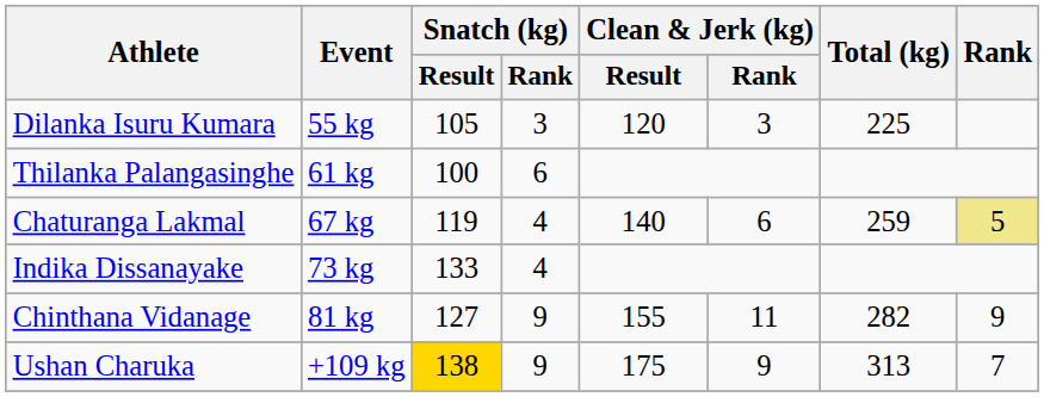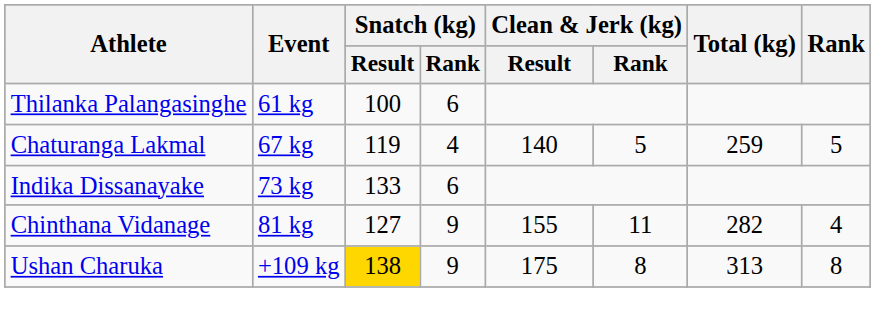 <table class="wikitable" style="font-size:90%">
 <tr>
 <th rowspan=2>Athlete</th>
 <th rowspan=2>Event</th>
 <th colspan="2">Snatch (kg)</th>
 <th colspan="2">Clean & Jerk (kg)</th>
 <th rowspan="2">Total (kg)</th>
 <th rowspan="2">Rank</th>
 </tr>
 <tr style="font-size:95%">
 <th>Result</th>
 <th>Rank</th>
 <th>Result</th>
 <th>Rank</th>
 </tr>
 <tr align=center>
-<td align=left><a href='#'>Dilanka Isuru Kumara</a></td>
-<td align=left><a href='#'>55 kg</a></td>
-<td>105</td>
-<td>3</td>
-<td>120</td>
-<td>3</td>
-<td>225</td>
-<td></td>
-</tr>
-<tr align=center>
 <td align=left><a href='#'>Thilanka Palangasinghe</a></td>
 <td align=left><a href='#'>61 kg</a></td>
 <td>100</td>
 <td>6</td>
 <td colspan=2></td>
 <td colspan=2></td>
 </tr>
 <tr align=center>
 <td align=left><a href='#'>Chaturanga Lakmal</a></td>
 <td align=left><a href='#'>67 kg</a></td>
 <td>119</td>
 <td>4</td>
 <td>140</td>
-<td>6</td>
+<td>5</td>
 <td>259</td>
-<td style="background: khaki;">5</td>
+<td>5</td>
 </tr>
 <tr align=center>
 <td align=left><a href='#'>Indika Dissanayake</a></td>
 <td align=left><a href='#'>73 kg</a></td>
 <td>133</td>
-<td>4</td>
+<td>6</td>
 <td colspan=2></td>
 <td colspan=2></td>
 </tr>
 <tr align=center>
 <td align=left><a href='#'>Chinthana Vidanage</a></td>
 <td align=left><a href='#'>81 kg</a></td>
 <td>127</td>
 <td>9</td>
 <td>155</td>
 <td>11</td>
 <td>282</td>
-<td>9</td>
+<td>4</td>
 </tr>
 <tr align=center>
 <td align=left><a href='#'>Ushan Charuka</a></td>
 <td align=left><a href='#'>+109 kg</a></td>
 <td style="background: gold;">138</td>
 <td>9</td>
 <td>175</td>
-<td>9</td>
+<td>8</td>
 <td>313</td>
-<td>7</td>
+<td>8</td>
 </tr>
 </table>
